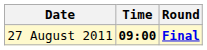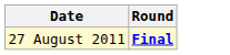 <table class="wikitable">
 <tr>
 <th>Date</th>
-<th>Time</th>
 <th>Round</th>
 </tr>
 <tr style=background:lemonchiffon>
 <td>27 August 2011</td>
-<td><strong>09:00</strong></td>
 <td><strong><a href='#'>Final</a></strong></td>
 </tr>
 </table>
